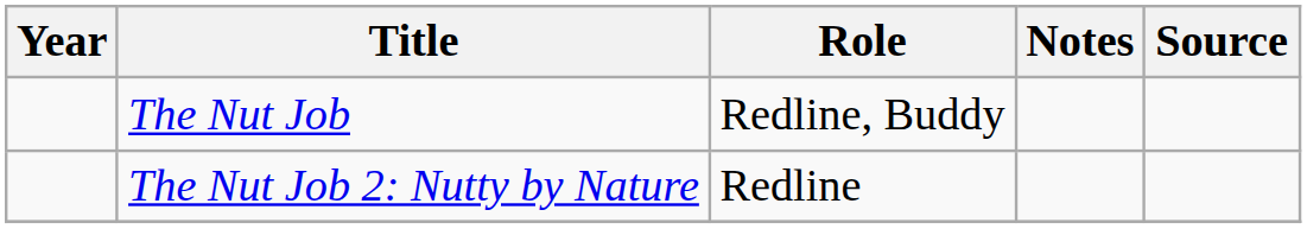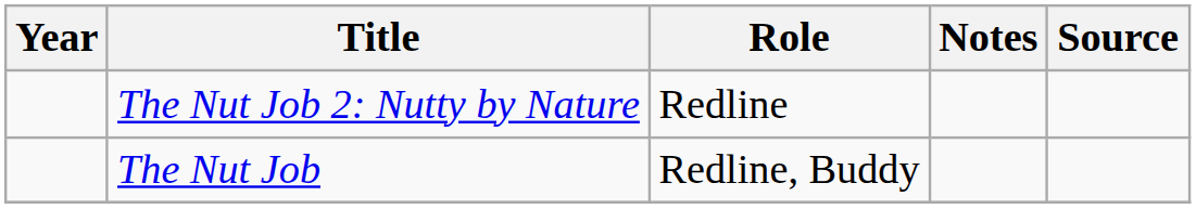 <table class="wikitable sortable plainrowheaders">
 <tr>
 <th>Year</th>
 <th>Title</th>
 <th>Role</th>
 <th class="unsortable">Notes</th>
 <th class="unsortable">Source</th>
 </tr>
 <tr>
 <td></td>
+<td data-sort-value="Nut Job 2: Nutty by Nature, The"><em><a href='#'>The Nut Job 2: Nutty by Nature</a></em></td>
+<td>Redline</td>
+<td></td>
+<td></td>
+</tr>
+<tr>
+<td></td>
 <td data-sort-value="Nut Job, The"><em><a href='#'>The Nut Job</a></em></td>
 <td>Redline, Buddy</td>
 <td></td>
 <td></td>
 </tr>
 <tr>
-<td></td>
-<td data-sort-value="Nut Job 2: Nutty by Nature, The"><em><a href='#'>The Nut Job 2: Nutty by Nature</a></em></td>
-<td>Redline</td>
-<td></td>
-<td></td>
-</tr>
-<tr>
 </tr>
 </table>
